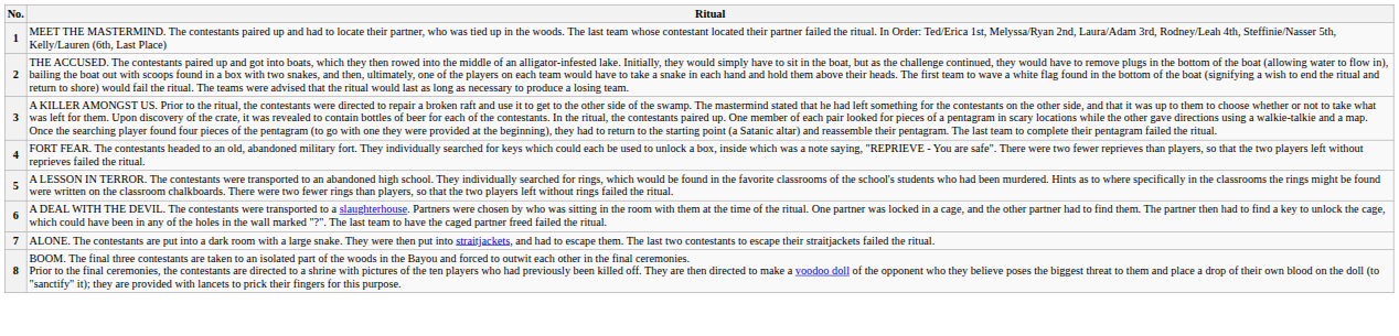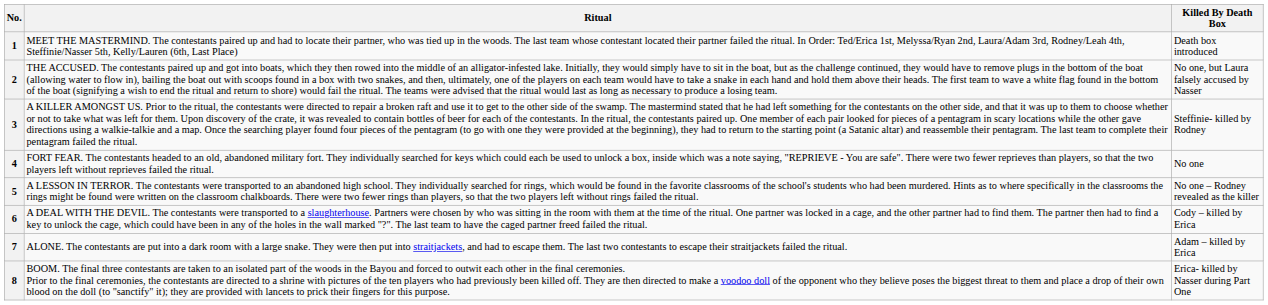 <table class="wikitable" border="2">
 <tr>
 <th>No.</th>
 <th>Ritual</th>
+<th>Killed By Death Box</th>
 </tr>
 <tr>
 <th>1</th>
 <td>MEET THE MASTERMIND. The contestants paired up and had to locate their partner, who was tied up in the woods. The last team whose contestant located their partner failed the ritual. In Order: Ted/Erica 1st, Melyssa/Ryan 2nd, Laura/Adam 3rd, Rodney/Leah 4th, Steffinie/Nasser 5th, Kelly/Lauren (6th, Last Place)</td>
+<td>Death box introduced</td>
 </tr>
 <tr>
 <th>2</th>
 <td>THE ACCUSED. The contestants paired up and got into boats, which they then rowed into the middle of an alligator-infested lake. Initially, they would simply have to sit in the boat, but as the challenge continued, they would have to remove plugs in the bottom of the boat (allowing water to flow in), bailing the boat out with scoops found in a box with two snakes, and then, ultimately, one of the players on each team would have to take a snake in each hand and hold them above their heads. The first team to wave a white flag found in the bottom of the boat (signifying a wish to end the ritual and return to shore) would fail the ritual. The teams were advised that the ritual would last as long as necessary to produce a losing team.</td>
+<td>No one, but Laura falsely accused by Nasser</td>
 </tr>
 <tr>
 <th>3</th>
 <td>A KILLER AMONGST US. Prior to the ritual, the contestants were directed to repair a broken raft and use it to get to the other side of the swamp. The mastermind stated that he had left something for the contestants on the other side, and that it was up to them to choose whether or not to take what was left for them. Upon discovery of the crate, it was revealed to contain bottles of beer for each of the contestants. In the ritual, the contestants paired up. One member of each pair looked for pieces of a pentagram in scary locations while the other gave directions using a walkie-talkie and a map. Once the searching player found four pieces of the pentagram (to go with one they were provided at the beginning), they had to return to the starting point (a Satanic altar) and reassemble their pentagram. The last team to complete their pentagram failed the ritual.</td>
+<td>Steffinie- killed by Rodney</td>
 </tr>
 <tr>
 <th>4</th>
 <td>FORT FEAR. The contestants headed to an old, abandoned military fort. They individually searched for keys which could each be used to unlock a box, inside which was a note saying, "REPRIEVE - You are safe". There were two fewer reprieves than players, so that the two players left without reprieves failed the ritual.</td>
+<td>No one</td>
 </tr>
 <tr>
 <th>5</th>
 <td>A LESSON IN TERROR. The contestants were transported to an abandoned high school. They individually searched for rings, which would be found in the favorite classrooms of the school's students who had been murdered. Hints as to where specifically in the classrooms the rings might be found were written on the classroom chalkboards. There were two fewer rings than players, so that the two players left without rings failed the ritual.</td>
+<td>No one – Rodney revealed as the killer</td>
 </tr>
 <tr>
 <th>6</th>
 <td>A DEAL WITH THE DEVIL. The contestants were transported to a <a href='#'>slaughterhouse</a>. Partners were chosen by who was sitting in the room with them at the time of the ritual. One partner was locked in a cage, and the other partner had to find them. The partner then had to find a key to unlock the cage, which could have been in any of the holes in the wall marked "?". The last team to have the caged partner freed failed the ritual.</td>
+<td>Cody – killed by Erica</td>
 </tr>
 <tr>
 <th>7</th>
 <td>ALONE. The contestants are put into a dark room with a large snake. They were then put into <a href='#'>straitjackets</a>, and had to escape them. The last two contestants to escape their straitjackets failed the ritual.</td>
+<td>Adam – killed by Erica</td>
 </tr>
 <tr>
 <th>8</th>
 <td>BOOM. The final three contestants are taken to an isolated part of the woods in the Bayou and forced to outwit each other in the final ceremonies.<br> Prior to the final ceremonies, the contestants are directed to a shrine with pictures of the ten players who had previously been killed off. They are then directed to make a <a href='#'>voodoo doll</a> of the opponent who they believe poses the biggest threat to them and place a drop of their own blood on the doll (to "sanctify" it); they are provided with lancets to prick their fingers for this purpose. <br></td>
+<td>Erica- killed by Nasser during Part One</td>
 </tr>
 </table>
